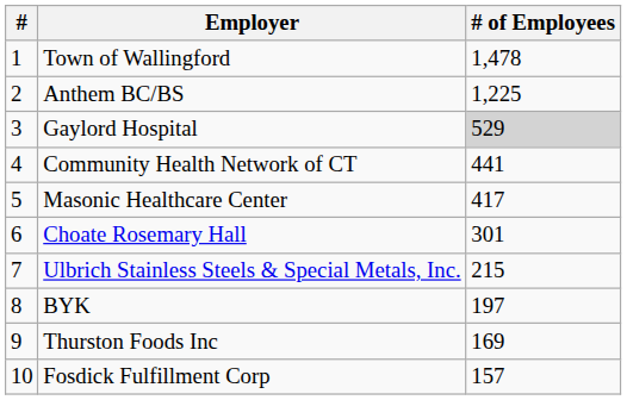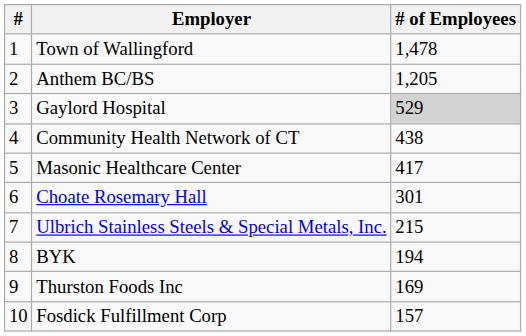 <table class="wikitable">
 <tr>
 <th>#</th>
 <th>Employer</th>
 <th># of Employees</th>
 </tr>
 <tr>
 <td>1</td>
 <td>Town of Wallingford</td>
 <td>1,478</td>
 </tr>
 <tr>
 <td>2</td>
 <td>Anthem BC/BS</td>
-<td>1,225</td>
+<td>1,205</td>
 </tr>
 <tr>
 <td>3</td>
 <td>Gaylord Hospital</td>
 <td style="background: lightgrey;">529</td>
 </tr>
 <tr>
 <td>4</td>
 <td>Community Health Network of CT</td>
-<td>441</td>
+<td>438</td>
 </tr>
 <tr>
 <td>5</td>
 <td>Masonic Healthcare Center</td>
 <td>417</td>
 </tr>
 <tr>
 <td>6</td>
 <td><a href='#'>Choate Rosemary Hall</a></td>
 <td>301</td>
 </tr>
 <tr>
 <td>7</td>
 <td><a href='#'>Ulbrich Stainless Steels & Special Metals, Inc.</a></td>
 <td>215</td>
 </tr>
 <tr>
 <td>8</td>
 <td>BYK</td>
-<td>197</td>
+<td>194</td>
 </tr>
 <tr>
 <td>9</td>
 <td>Thurston Foods Inc</td>
 <td>169</td>
 </tr>
 <tr>
 <td>10</td>
 <td>Fosdick Fulfillment Corp</td>
 <td>157</td>
 </tr>
 </table>
